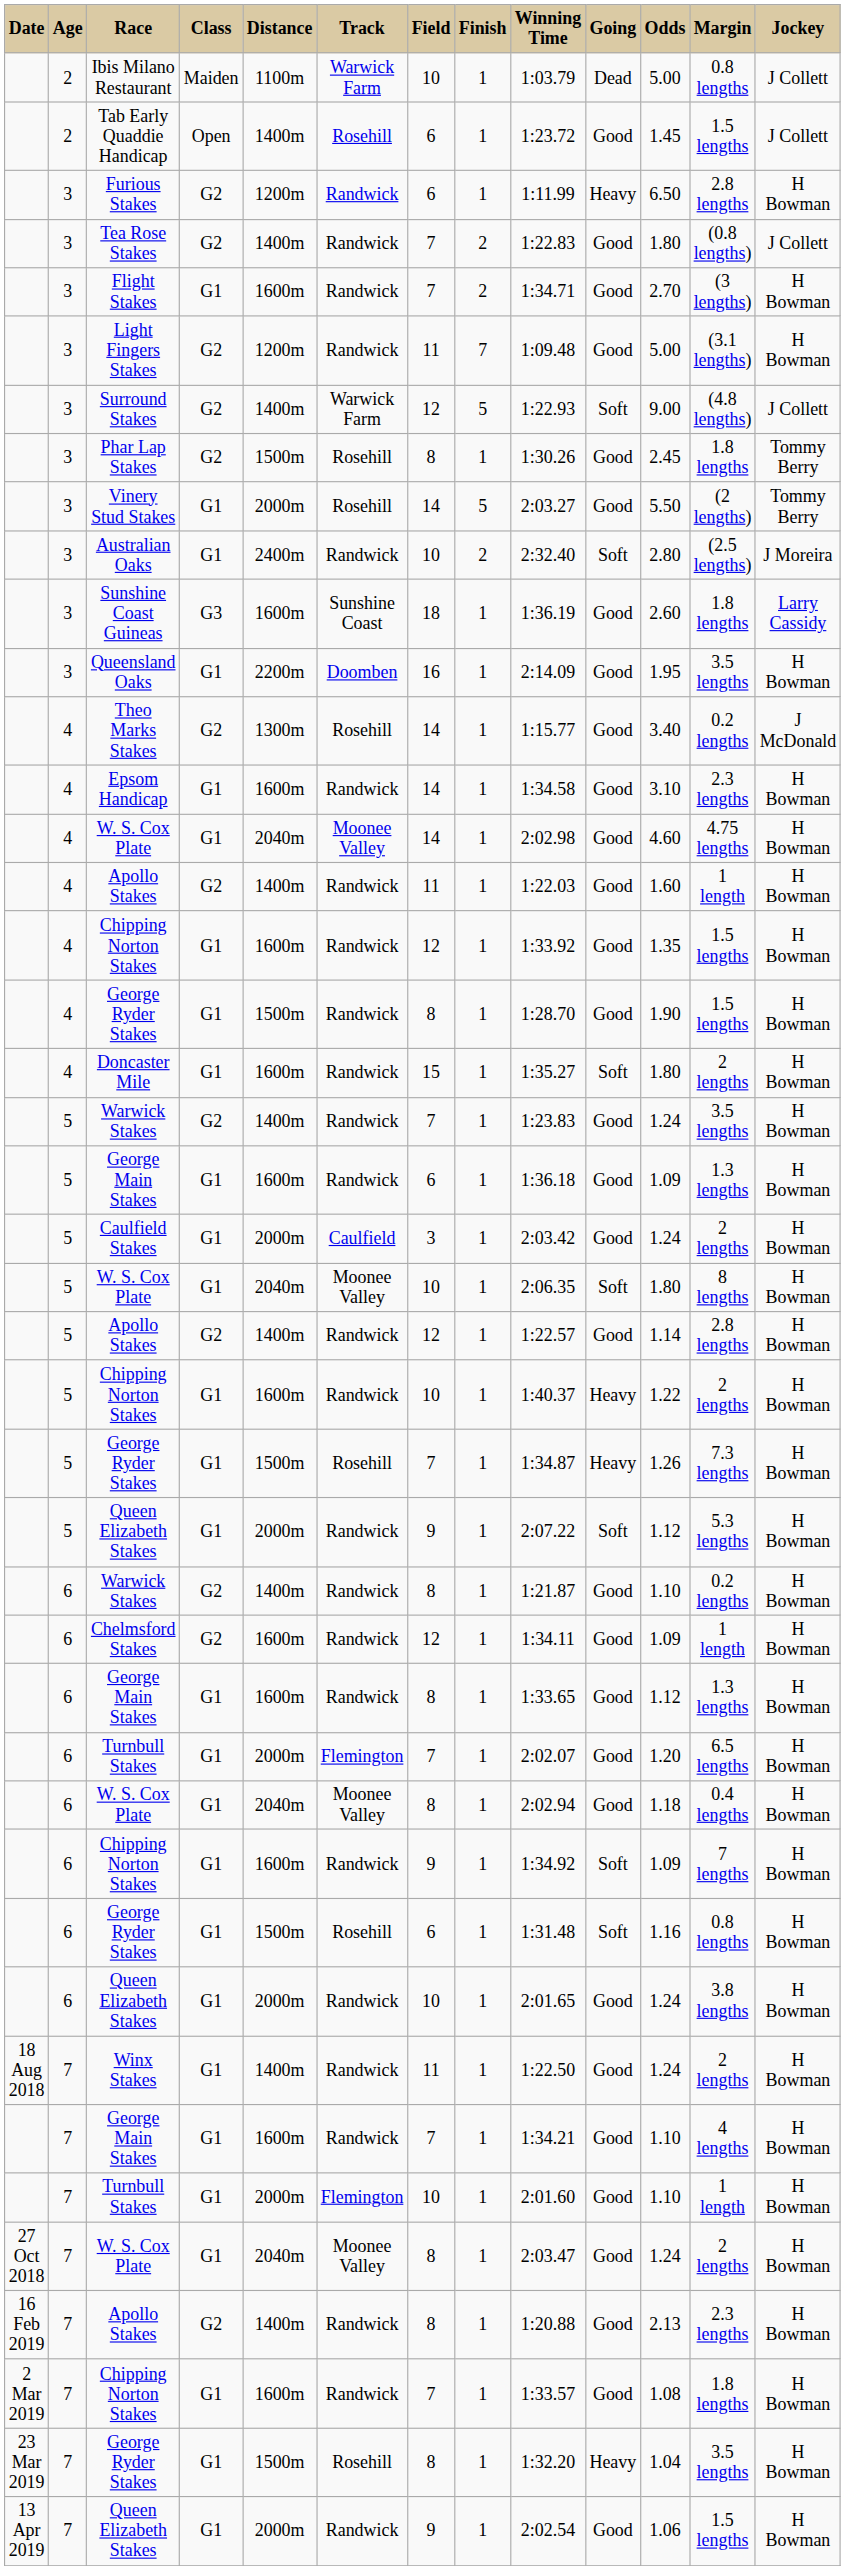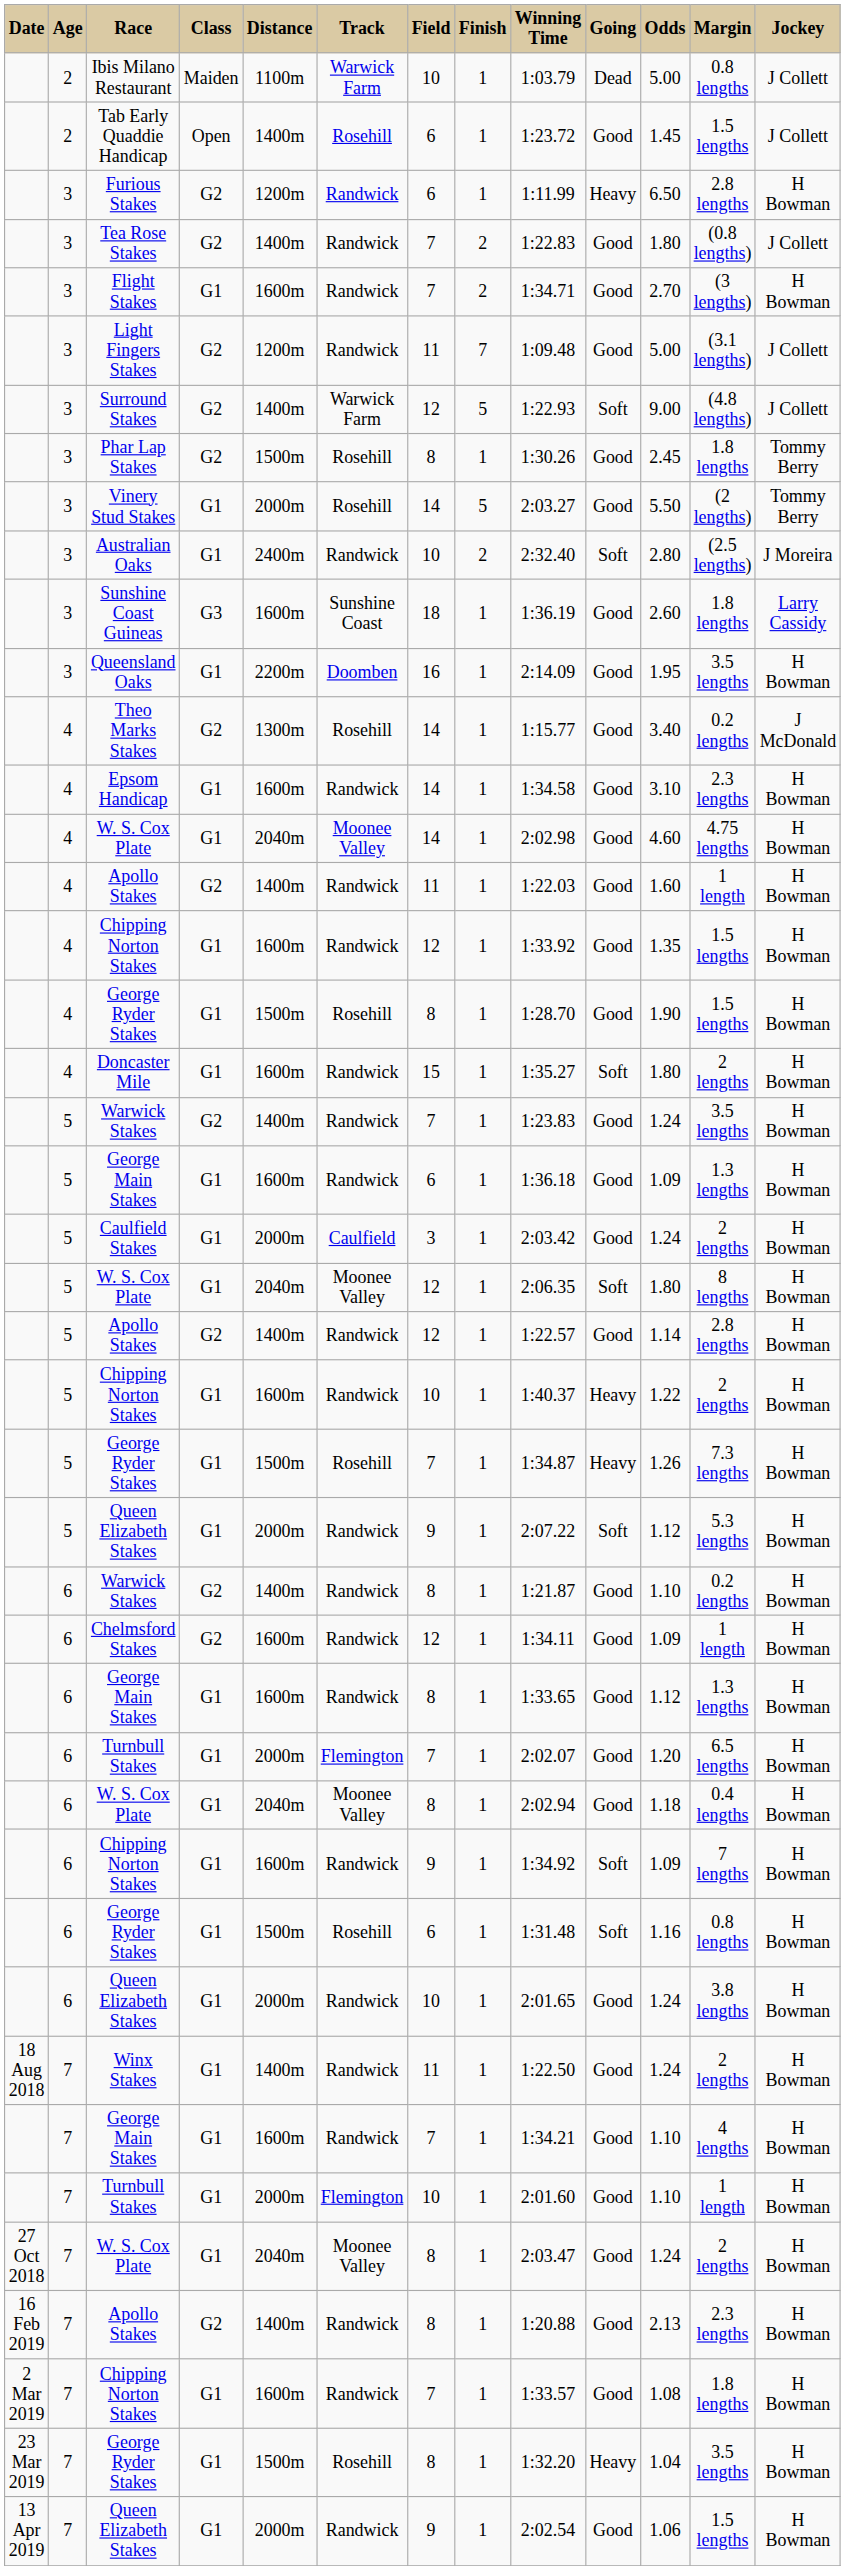 <table class = "wikitable sortable" style="text-align:center; width:90%">
 <tr>
 <th scope="col" style="background:#dacaa4;">Date</th>
 <th scope="col" style="background:#dacaa4">Age</th>
 <th scope="col" style="background:#dacaa4;">Race</th>
 <th scope="col" style="background:#dacaa4;">Class</th>
 <th scope="col" style="background:#dacaa4;">Distance</th>
 <th scope="col" style="background:#dacaa4;">Track</th>
 <th scope="col" style="background:#dacaa4;">Field</th>
 <th scope="col" style="background:#dacaa4;">Finish</th>
 <th scope="col" style="background:#dacaa4;">Winning Time</th>
 <th scope="col" style="background:#dacaa4;">Going</th>
 <th scope="col" style="background:#dacaa4;">Odds</th>
 <th scope="col" style="background:#dacaa4;">Margin</th>
 <th scope="col" style="background:#dacaa4;">Jockey</th>
 </tr>
 <tr>
 <td scope="row" style="font-weight:normal;"></td>
 <td>2</td>
 <td>Ibis Milano Restaurant</td>
 <td>Maiden</td>
 <td>1100m</td>
 <td><a href='#'>Warwick Farm</a></td>
 <td>10</td>
 <td>1</td>
 <td>1:03.79</td>
 <td>Dead</td>
 <td>5.00</td>
 <td>0.8 <a href='#'>lengths</a></td>
 <td>J Collett</td>
 </tr>
 <tr>
 <td scope="row" style="font-weight:normal;"></td>
 <td>2</td>
 <td>Tab Early Quaddie Handicap</td>
 <td>Open</td>
 <td>1400m</td>
 <td><a href='#'>Rosehill</a></td>
 <td>6</td>
 <td>1</td>
 <td>1:23.72</td>
 <td>Good</td>
 <td>1.45</td>
 <td>1.5 <a href='#'>lengths</a></td>
 <td>J Collett</td>
 </tr>
 <tr>
 <td scope="row" style="font-weight:normal;"></td>
 <td>3</td>
 <td><a href='#'>Furious Stakes</a></td>
 <td>G2</td>
 <td>1200m</td>
 <td><a href='#'>Randwick</a></td>
 <td>6</td>
 <td>1</td>
 <td>1:11.99</td>
 <td>Heavy</td>
 <td>6.50</td>
 <td>2.8 <a href='#'>lengths</a></td>
 <td>H Bowman</td>
 </tr>
 <tr>
 <td scope="row" style="font-weight:normal;"></td>
 <td>3</td>
 <td><a href='#'>Tea Rose Stakes</a></td>
 <td>G2</td>
 <td>1400m</td>
 <td>Randwick</td>
 <td>7</td>
 <td>2</td>
 <td>1:22.83</td>
 <td>Good</td>
 <td>1.80</td>
 <td>(0.8 <a href='#'>lengths</a>)</td>
 <td>J Collett</td>
 </tr>
 <tr>
 <td scope="row" style="font-weight:normal;"></td>
 <td>3</td>
 <td><a href='#'>Flight Stakes</a></td>
 <td>G1</td>
 <td>1600m</td>
 <td>Randwick</td>
 <td>7</td>
 <td>2</td>
 <td>1:34.71</td>
 <td>Good</td>
 <td>2.70</td>
 <td>(3 <a href='#'>lengths</a>)</td>
 <td>H Bowman</td>
 </tr>
 <tr>
 <td scope="row" style="font-weight:normal;"></td>
 <td>3</td>
 <td><a href='#'>Light Fingers Stakes</a></td>
 <td>G2</td>
 <td>1200m</td>
 <td>Randwick</td>
 <td>11</td>
 <td>7</td>
 <td>1:09.48</td>
 <td>Good</td>
 <td>5.00</td>
 <td>(3.1 <a href='#'>lengths</a>)</td>
-<td>H Bowman</td>
+<td>J Collett</td>
 </tr>
 <tr>
 <td scope="row" style="font-weight:normal;"></td>
 <td>3</td>
 <td><a href='#'>Surround Stakes</a></td>
 <td>G2</td>
 <td>1400m</td>
 <td>Warwick Farm</td>
 <td>12</td>
 <td>5</td>
 <td>1:22.93</td>
 <td>Soft</td>
 <td>9.00</td>
 <td>(4.8 <a href='#'>lengths</a>)</td>
 <td>J Collett</td>
 </tr>
 <tr>
 <td scope="row" style="font-weight:normal;"></td>
 <td>3</td>
 <td><a href='#'>Phar Lap Stakes</a></td>
 <td>G2</td>
 <td>1500m</td>
 <td>Rosehill</td>
 <td>8</td>
 <td>1</td>
 <td>1:30.26</td>
 <td>Good</td>
 <td>2.45</td>
 <td>1.8 <a href='#'>lengths</a></td>
 <td>Tommy Berry</td>
 </tr>
 <tr>
 <td scope="row" style="font-weight:normal;"></td>
 <td>3</td>
 <td><a href='#'>Vinery Stud Stakes</a></td>
 <td>G1</td>
 <td>2000m</td>
 <td>Rosehill</td>
 <td>14</td>
 <td>5</td>
 <td>2:03.27</td>
 <td>Good</td>
 <td>5.50</td>
 <td>(2 <a href='#'>lengths</a>)</td>
 <td>Tommy Berry</td>
 </tr>
 <tr>
 <td scope="row" style="font-weight:normal;"></td>
 <td>3</td>
 <td><a href='#'>Australian Oaks</a></td>
 <td>G1</td>
 <td>2400m</td>
 <td>Randwick</td>
 <td>10</td>
 <td>2</td>
 <td>2:32.40</td>
 <td>Soft</td>
 <td>2.80</td>
 <td>(2.5 <a href='#'>lengths</a>)</td>
 <td>J Moreira</td>
 </tr>
 <tr>
 <td scope="row" style="font-weight:normal;"></td>
 <td>3</td>
 <td><a href='#'>Sunshine Coast Guineas</a></td>
 <td>G3</td>
 <td>1600m</td>
 <td>Sunshine Coast</td>
 <td>18</td>
 <td>1</td>
 <td>1:36.19</td>
 <td>Good</td>
 <td>2.60</td>
 <td>1.8 <a href='#'>lengths</a></td>
 <td><a href='#'>Larry Cassidy</a></td>
 </tr>
 <tr>
 <td scope="row" style="font-weight:normal;"></td>
 <td>3</td>
 <td><a href='#'>Queensland Oaks</a></td>
 <td>G1</td>
 <td>2200m</td>
 <td><a href='#'>Doomben</a></td>
 <td>16</td>
 <td>1</td>
 <td>2:14.09</td>
 <td>Good</td>
 <td>1.95</td>
 <td>3.5 <a href='#'>lengths</a></td>
 <td>H Bowman</td>
 </tr>
 <tr>
 <td scope="row" style="font-weight:normal;"></td>
 <td>4</td>
 <td><a href='#'>Theo Marks Stakes</a></td>
 <td>G2</td>
 <td>1300m</td>
 <td>Rosehill</td>
 <td>14</td>
 <td>1</td>
 <td>1:15.77</td>
 <td>Good</td>
 <td>3.40</td>
 <td>0.2 <a href='#'>lengths</a></td>
 <td>J McDonald</td>
 </tr>
 <tr>
 <td scope="row" style="font-weight:normal;"></td>
 <td>4</td>
 <td><a href='#'>Epsom Handicap</a></td>
 <td>G1</td>
 <td>1600m</td>
 <td>Randwick</td>
 <td>14</td>
 <td>1</td>
 <td>1:34.58</td>
 <td>Good</td>
 <td>3.10</td>
 <td>2.3 <a href='#'>lengths</a></td>
 <td>H Bowman</td>
 </tr>
 <tr>
 <td scope="row" style="font-weight:normal;"></td>
 <td>4</td>
 <td><a href='#'>W. S. Cox Plate</a></td>
 <td>G1</td>
 <td>2040m</td>
 <td><a href='#'>Moonee Valley</a></td>
 <td>14</td>
 <td>1</td>
 <td>2:02.98</td>
 <td>Good</td>
 <td>4.60</td>
 <td>4.75 <a href='#'>lengths</a></td>
 <td>H Bowman</td>
 </tr>
 <tr>
 <td scope="row" style="font-weight:normal;"></td>
 <td>4</td>
 <td><a href='#'>Apollo Stakes</a></td>
 <td>G2</td>
 <td>1400m</td>
 <td>Randwick</td>
 <td>11</td>
 <td>1</td>
 <td>1:22.03</td>
 <td>Good</td>
 <td>1.60</td>
 <td>1 <a href='#'>length</a></td>
 <td>H Bowman</td>
 </tr>
 <tr>
 <td scope="row" style="font-weight:normal;"></td>
 <td>4</td>
 <td><a href='#'>Chipping Norton Stakes</a></td>
 <td>G1</td>
 <td>1600m</td>
 <td>Randwick</td>
 <td>12</td>
 <td>1</td>
 <td>1:33.92</td>
 <td>Good</td>
 <td>1.35</td>
 <td>1.5 <a href='#'>lengths</a></td>
 <td>H Bowman</td>
 </tr>
 <tr>
 <td scope="row" style="font-weight:normal;"></td>
 <td>4</td>
 <td><a href='#'>George Ryder Stakes</a></td>
 <td>G1</td>
 <td>1500m</td>
-<td>Randwick</td>
+<td>Rosehill</td>
 <td>8</td>
 <td>1</td>
 <td>1:28.70</td>
 <td>Good</td>
 <td>1.90</td>
 <td>1.5 <a href='#'>lengths</a></td>
 <td>H Bowman</td>
 </tr>
 <tr>
 <td scope="row" style="font-weight:normal;"></td>
 <td>4</td>
 <td><a href='#'>Doncaster Mile</a></td>
 <td>G1</td>
 <td>1600m</td>
 <td>Randwick</td>
 <td>15</td>
 <td>1</td>
 <td>1:35.27</td>
 <td>Soft</td>
 <td>1.80</td>
 <td>2 <a href='#'>lengths</a></td>
 <td>H Bowman</td>
 </tr>
 <tr>
 <td scope="row" style="font-weight:normal;"></td>
 <td>5</td>
 <td><a href='#'>Warwick Stakes</a></td>
 <td>G2</td>
 <td>1400m</td>
 <td>Randwick</td>
 <td>7</td>
 <td>1</td>
 <td>1:23.83</td>
 <td>Good</td>
 <td>1.24</td>
 <td>3.5 <a href='#'>lengths</a></td>
 <td>H Bowman</td>
 </tr>
 <tr>
 <td scope="row" style="font-weight:normal;"></td>
 <td>5</td>
 <td><a href='#'>George Main Stakes</a></td>
 <td>G1</td>
 <td>1600m</td>
 <td>Randwick</td>
 <td>6</td>
 <td>1</td>
 <td>1:36.18</td>
 <td>Good</td>
 <td>1.09</td>
 <td>1.3 <a href='#'>lengths</a></td>
 <td>H Bowman</td>
 </tr>
 <tr>
 <td scope="row" style="font-weight:normal;"></td>
 <td>5</td>
 <td><a href='#'>Caulfield Stakes</a></td>
 <td>G1</td>
 <td>2000m</td>
 <td><a href='#'>Caulfield</a></td>
 <td>3</td>
 <td>1</td>
 <td>2:03.42</td>
 <td>Good</td>
 <td>1.24</td>
 <td>2 <a href='#'>lengths</a></td>
 <td>H Bowman</td>
 </tr>
 <tr>
 <td scope="row" style="font-weight:normal;"></td>
 <td>5</td>
 <td><a href='#'>W. S. Cox Plate</a></td>
 <td>G1</td>
 <td>2040m</td>
 <td>Moonee Valley</td>
-<td>10</td>
+<td>12</td>
 <td>1</td>
 <td>2:06.35</td>
 <td>Soft</td>
 <td>1.80</td>
 <td>8 <a href='#'>lengths</a></td>
 <td>H Bowman</td>
 </tr>
 <tr>
 <td scope="row" style="font-weight:normal;"></td>
 <td>5</td>
 <td><a href='#'>Apollo Stakes</a></td>
 <td>G2</td>
 <td>1400m</td>
 <td>Randwick</td>
 <td>12</td>
 <td>1</td>
 <td>1:22.57</td>
 <td>Good</td>
 <td>1.14</td>
 <td>2.8 <a href='#'>lengths</a></td>
 <td>H Bowman</td>
 </tr>
 <tr>
 <td scope="row" style="font-weight:normal;"></td>
 <td>5</td>
 <td><a href='#'>Chipping Norton Stakes</a></td>
 <td>G1</td>
 <td>1600m</td>
 <td>Randwick</td>
 <td>10</td>
 <td>1</td>
 <td>1:40.37</td>
 <td>Heavy</td>
 <td>1.22</td>
 <td>2 <a href='#'>lengths</a></td>
 <td>H Bowman</td>
 </tr>
 <tr>
 <td scope="row" style="font-weight:normal;"></td>
 <td>5</td>
 <td><a href='#'>George Ryder Stakes</a></td>
 <td>G1</td>
 <td>1500m</td>
 <td>Rosehill</td>
 <td>7</td>
 <td>1</td>
 <td>1:34.87</td>
 <td>Heavy</td>
 <td>1.26</td>
 <td>7.3 <a href='#'>lengths</a></td>
 <td>H Bowman</td>
 </tr>
 <tr>
 <td scope="row" style="font-weight:normal;"></td>
 <td>5</td>
 <td><a href='#'>Queen Elizabeth Stakes</a></td>
 <td>G1</td>
 <td>2000m</td>
 <td>Randwick</td>
 <td>9</td>
 <td>1</td>
 <td>2:07.22</td>
 <td>Soft</td>
 <td>1.12</td>
 <td>5.3 <a href='#'>lengths</a></td>
 <td>H Bowman</td>
 </tr>
 <tr>
 <td scope="row" style="font-weight:normal;"></td>
 <td>6</td>
 <td><a href='#'>Warwick Stakes</a></td>
 <td>G2</td>
 <td>1400m</td>
 <td>Randwick</td>
 <td>8</td>
 <td>1</td>
 <td>1:21.87</td>
 <td>Good</td>
 <td>1.10</td>
 <td>0.2 <a href='#'>lengths</a></td>
 <td>H Bowman</td>
 </tr>
 <tr>
 <td></td>
 <td>6</td>
 <td><a href='#'>Chelmsford Stakes</a></td>
 <td>G2</td>
 <td>1600m</td>
 <td>Randwick</td>
 <td>12</td>
 <td>1</td>
 <td>1:34.11</td>
 <td>Good</td>
 <td>1.09</td>
 <td>1 <a href='#'>length</a></td>
 <td>H Bowman</td>
 </tr>
 <tr>
 <td scope="row" style="font-weight:normal;"></td>
 <td>6</td>
 <td><a href='#'>George Main Stakes</a></td>
 <td>G1</td>
 <td>1600m</td>
 <td>Randwick</td>
 <td>8</td>
 <td>1</td>
 <td>1:33.65</td>
 <td>Good</td>
 <td>1.12</td>
 <td>1.3 <a href='#'>lengths</a></td>
 <td>H Bowman</td>
 </tr>
 <tr>
 <td scope="row" style="font-weight:normal;"></td>
 <td>6</td>
 <td><a href='#'>Turnbull Stakes</a></td>
 <td>G1</td>
 <td>2000m</td>
 <td><a href='#'>Flemington</a></td>
 <td>7</td>
 <td>1</td>
 <td>2:02.07</td>
 <td>Good</td>
 <td>1.20</td>
 <td>6.5 <a href='#'>lengths</a></td>
 <td>H Bowman</td>
 </tr>
 <tr>
 <td scope="row" style="font-weight:normal;"></td>
 <td>6</td>
 <td><a href='#'>W. S. Cox Plate</a></td>
 <td>G1</td>
 <td>2040m</td>
 <td>Moonee Valley</td>
 <td>8</td>
 <td>1</td>
 <td>2:02.94</td>
 <td>Good</td>
 <td>1.18</td>
 <td>0.4 <a href='#'>lengths</a></td>
 <td>H Bowman</td>
 </tr>
 <tr>
 <td></td>
 <td>6</td>
 <td><a href='#'>Chipping Norton Stakes</a></td>
 <td>G1</td>
 <td>1600m</td>
 <td>Randwick</td>
 <td>9</td>
 <td>1</td>
 <td>1:34.92</td>
 <td>Soft</td>
 <td>1.09</td>
 <td>7 <a href='#'>lengths</a></td>
 <td>H Bowman</td>
 </tr>
 <tr>
 <td scope="row" style="font-weight:normal;"></td>
 <td>6</td>
 <td><a href='#'>George Ryder Stakes</a></td>
 <td>G1</td>
 <td>1500m</td>
 <td>Rosehill</td>
 <td>6</td>
 <td>1</td>
 <td>1:31.48</td>
 <td>Soft</td>
 <td>1.16</td>
 <td>0.8 <a href='#'>lengths</a></td>
 <td>H Bowman</td>
 </tr>
 <tr>
 <td scope="row" style="font-weight:normal;"></td>
 <td>6</td>
 <td><a href='#'>Queen Elizabeth Stakes</a></td>
 <td>G1</td>
 <td>2000m</td>
 <td>Randwick</td>
 <td>10</td>
 <td>1</td>
 <td>2:01.65</td>
 <td>Good</td>
 <td>1.24</td>
 <td>3.8 <a href='#'>lengths</a></td>
 <td>H Bowman</td>
 </tr>
 <tr>
 <td>18 Aug 2018</td>
 <td>7</td>
 <td><a href='#'>Winx Stakes</a></td>
 <td>G1</td>
 <td>1400m</td>
 <td>Randwick</td>
 <td>11</td>
 <td>1</td>
 <td>1:22.50</td>
 <td>Good</td>
 <td>1.24</td>
 <td>2 <a href='#'>lengths</a></td>
 <td>H Bowman</td>
 </tr>
 <tr>
 <td scope="row" style="font-weight:normal;"></td>
 <td>7</td>
 <td><a href='#'>George Main Stakes</a></td>
 <td>G1</td>
 <td>1600m</td>
 <td>Randwick</td>
 <td>7</td>
 <td>1</td>
 <td>1:34.21</td>
 <td>Good</td>
 <td>1.10</td>
 <td>4 <a href='#'>lengths</a></td>
 <td>H Bowman</td>
 </tr>
 <tr>
 <td scope="row" style="font-weight:normal;"></td>
 <td>7</td>
 <td><a href='#'>Turnbull Stakes</a></td>
 <td>G1</td>
 <td>2000m</td>
 <td><a href='#'>Flemington</a></td>
 <td>10</td>
 <td>1</td>
 <td>2:01.60</td>
 <td>Good</td>
 <td>1.10</td>
 <td>1 <a href='#'>length</a></td>
 <td>H Bowman</td>
 </tr>
 <tr>
 <td>27 Oct 2018</td>
 <td>7</td>
 <td><a href='#'>W. S. Cox Plate</a></td>
 <td>G1</td>
 <td>2040m</td>
 <td>Moonee Valley</td>
 <td>8</td>
 <td>1</td>
 <td>2:03.47</td>
 <td>Good</td>
 <td>1.24</td>
 <td>2 <a href='#'>lengths</a></td>
 <td>H Bowman</td>
 </tr>
 <tr>
 <td>16 Feb 2019</td>
 <td>7</td>
 <td><a href='#'>Apollo Stakes</a></td>
 <td>G2</td>
 <td>1400m</td>
 <td>Randwick</td>
 <td>8</td>
 <td>1</td>
 <td>1:20.88</td>
 <td>Good</td>
 <td>2.13</td>
 <td>2.3 <a href='#'>lengths</a></td>
 <td>H Bowman</td>
 </tr>
 <tr>
 <td>2 Mar 2019</td>
 <td>7</td>
 <td><a href='#'>Chipping Norton Stakes</a></td>
 <td>G1</td>
 <td>1600m</td>
 <td>Randwick</td>
 <td>7</td>
 <td>1</td>
 <td>1:33.57</td>
 <td>Good</td>
 <td>1.08</td>
 <td>1.8 <a href='#'>lengths</a></td>
 <td>H Bowman</td>
 </tr>
 <tr>
 <td>23 Mar 2019</td>
 <td>7</td>
 <td><a href='#'>George Ryder Stakes</a></td>
 <td>G1</td>
 <td>1500m</td>
 <td>Rosehill</td>
 <td>8</td>
 <td>1</td>
 <td>1:32.20</td>
 <td>Heavy</td>
 <td>1.04</td>
 <td>3.5 <a href='#'>lengths</a></td>
 <td>H Bowman</td>
 </tr>
 <tr>
 <td>13 Apr 2019</td>
 <td>7</td>
 <td><a href='#'>Queen Elizabeth Stakes</a></td>
 <td>G1</td>
 <td>2000m</td>
 <td>Randwick</td>
 <td>9</td>
 <td>1</td>
 <td>2:02.54</td>
 <td>Good</td>
 <td>1.06</td>
 <td>1.5  <a href='#'>lengths</a></td>
 <td>H Bowman</td>
 </tr>
 <tr>
 </tr>
 </table>
